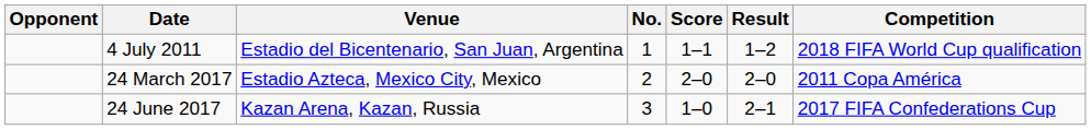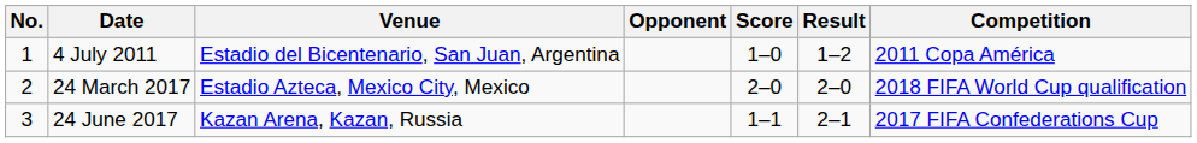 <table class="wikitable sortable">
 <tr>
-<th scope="col">Opponent</th>
+<th scope="col">No.</th>
 <th scope="col">Date</th>
 <th scope="col">Venue</th>
-<th scope="col">No.</th>
+<th scope="col">Opponent</th>
 <th scope="col">Score</th>
 <th scope="col">Result</th>
 <th scope="col">Competition</th>
 </tr>
 <tr>
-<td></td>
+<td style="text-align:center">1</td>
 <td>4 July 2011</td>
 <td><a href='#'>Estadio del Bicentenario</a>, <a href='#'>San Juan</a>, Argentina</td>
-<td style="text-align:center">1</td>
-<td style="text-align:center">1–1</td>
+<td></td>
+<td style="text-align:center">1–0</td>
 <td style="text-align:center">1–2</td>
+<td><a href='#'>2011 Copa América</a></td>
+</tr>
+<tr>
+<td style="text-align:center">2</td>
+<td>24 March 2017</td>
+<td><a href='#'>Estadio Azteca</a>, <a href='#'>Mexico City</a>, Mexico</td>
+<td></td>
+<td style="text-align:center">2–0</td>
+<td style="text-align:center">2–0</td>
 <td><a href='#'>2018 FIFA World Cup qualification</a></td>
 </tr>
 <tr>
-<td></td>
-<td>24 March 2017</td>
-<td><a href='#'>Estadio Azteca</a>, <a href='#'>Mexico City</a>, Mexico</td>
-<td style="text-align:center">2</td>
-<td style="text-align:center">2–0</td>
-<td style="text-align:center">2–0</td>
-<td><a href='#'>2011 Copa América</a></td>
-</tr>
-<tr>
-<td></td>
+<td style="text-align:center">3</td>
 <td>24 June 2017</td>
 <td><a href='#'>Kazan Arena</a>, <a href='#'>Kazan</a>, Russia</td>
-<td style="text-align:center">3</td>
-<td style="text-align:center">1–0</td>
+<td></td>
+<td style="text-align:center">1–1</td>
 <td style="text-align:center">2–1</td>
 <td><a href='#'>2017 FIFA Confederations Cup</a></td>
 </tr>
 </table>
